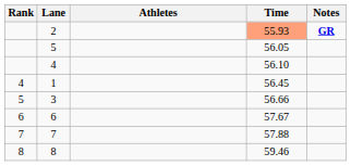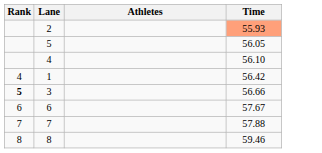 <table class="wikitable sortable" style="text-align:center;">
 <tr>
 <th width=40>Rank</th>
 <th width=40>Lane</th>
 <th width=250>Athletes</th>
 <th width=80>Time</th>
-<th width=50>Notes</th>
 </tr>
 <tr>
 <td></td>
 <td>2</td>
 <td align=left></td>
 <td style="background: lightsalmon;">55.93</td>
-<td><strong><a href='#'>GR</a></strong></td>
 </tr>
 <tr>
 <td></td>
 <td>5</td>
 <td align=left></td>
 <td>56.05</td>
-<td></td>
 </tr>
 <tr>
 <td></td>
 <td>4</td>
 <td align=left></td>
 <td>56.10</td>
-<td></td>
 </tr>
 <tr>
 <td>4</td>
 <td>1</td>
 <td align=left></td>
-<td>56.45</td>
-<td></td>
+<td>56.42</td>
 </tr>
 <tr>
-<td>5</td>
+<td><strong>5</strong></td>
 <td>3</td>
 <td align=left></td>
 <td>56.66</td>
-<td></td>
 </tr>
 <tr>
 <td>6</td>
 <td>6</td>
 <td align=left></td>
 <td>57.67</td>
-<td></td>
 </tr>
 <tr>
 <td>7</td>
 <td>7</td>
 <td align=left></td>
 <td>57.88</td>
-<td></td>
 </tr>
 <tr>
 <td>8</td>
 <td>8</td>
 <td align=left></td>
 <td>59.46</td>
-<td></td>
 </tr>
 </table>
